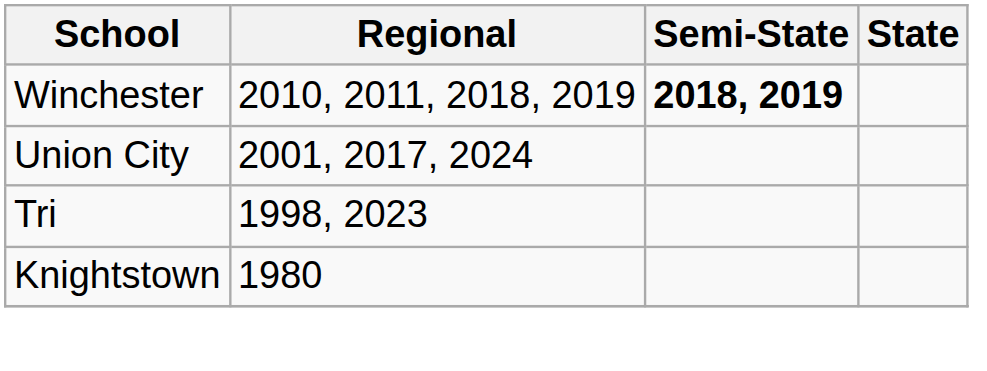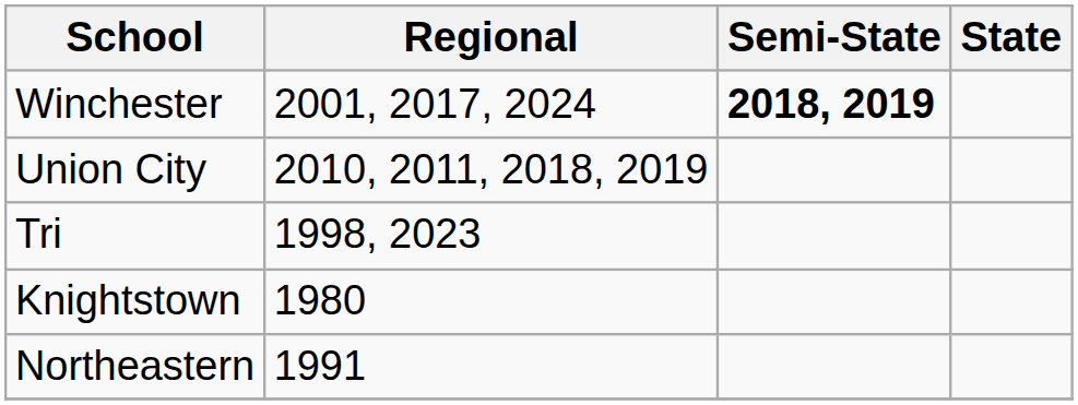 <table class="wikitable">
 <tr>
 <th>School</th>
 <th>Regional</th>
 <th>Semi-State</th>
 <th>State</th>
 </tr>
 <tr>
 <td>Winchester</td>
-<td>2010, 2011, 2018, 2019</td>
+<td>2001, 2017, 2024</td>
 <td><strong>2018, 2019</strong></td>
 <td></td>
 </tr>
 <tr>
 <td>Union City</td>
-<td>2001, 2017, 2024</td>
+<td>2010, 2011, 2018, 2019</td>
 <td></td>
 <td></td>
 </tr>
 <tr>
 <td>Tri</td>
 <td>1998, 2023</td>
 <td></td>
 <td></td>
 </tr>
 <tr>
 <td>Knightstown</td>
 <td>1980</td>
 <td></td>
 <td></td>
 </tr>
 <tr>
+<td>Northeastern</td>
+<td>1991</td>
+<td></td>
+<td></td>
+</tr>
+<tr>
 </tr>
 </table>
